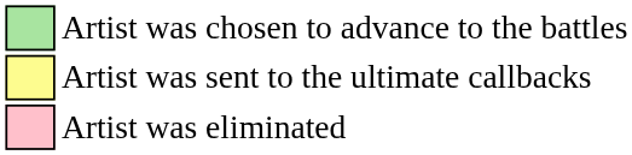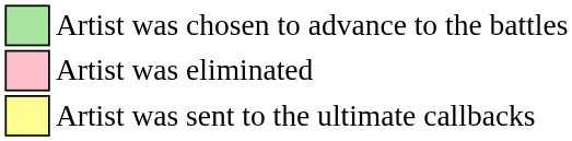 <table class="toccolours" style="font-size: 100%; white-space: nowrap">
 <tr>
 <td style="background:#A8E4A0; border: 1px solid black">     </td>
 <td>Artist was chosen to advance to the battles</td>
 </tr>
 <tr>
+<td style="background:pink; border: 1px solid black">     </td>
+<td>Artist was eliminated</td>
+</tr>
+<tr>
 <td style="background:#FDFC8F; border: 1px solid black">     </td>
 <td>Artist was sent to the ultimate callbacks</td>
 </tr>
-<tr>
-<td style="background:pink; border: 1px solid black">     </td>
-<td>Artist was eliminated</td>
-</tr>
 </table>
